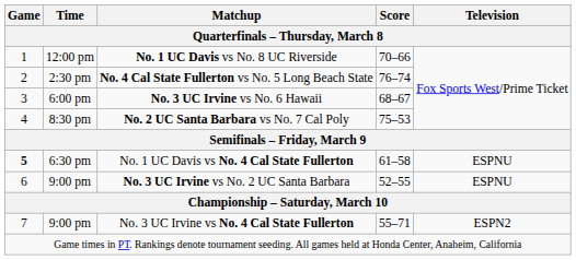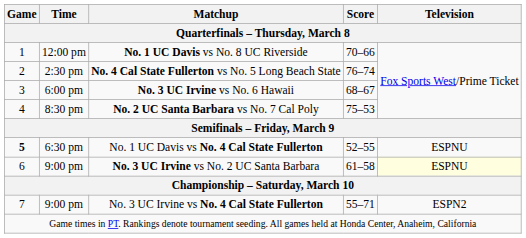 <table class="wikitable" style="font-size: 95%;text-align:center">
 <tr>
 <th>Game</th>
 <th>Time</th>
 <th>Matchup</th>
 <th>Score</th>
 <th>Television</th>
 </tr>
 <tr>
 <th colspan=5>Quarterfinals – Thursday, March 8</th>
 </tr>
 <tr>
 <td>1</td>
 <td>12:00 pm</td>
 <td><strong>No. 1 UC Davis</strong> vs No. 8 UC Riverside</td>
 <td>70–66</td>
 <td rowspan=4><a href='#'>Fox Sports West</a>/Prime Ticket</td>
 </tr>
 <tr>
 <td>2</td>
 <td>2:30 pm</td>
 <td><strong>No. 4 Cal State Fullerton</strong> vs No. 5 Long Beach State</td>
 <td>76–74</td>
 </tr>
 <tr>
 <td>3</td>
 <td>6:00 pm</td>
 <td><strong>No. 3 UC Irvine</strong> vs No. 6 Hawaii</td>
 <td>68–67</td>
 </tr>
 <tr>
 <td>4</td>
 <td>8:30 pm</td>
 <td><strong>No. 2 UC Santa Barbara</strong> vs No. 7 Cal Poly</td>
 <td>75–53</td>
 </tr>
 <tr>
 <th colspan=5>Semifinals – Friday, March 9</th>
 </tr>
 <tr>
 <td><strong>5</strong></td>
 <td>6:30 pm</td>
 <td>No. 1 UC Davis vs <strong>No. 4 Cal State Fullerton</strong></td>
-<td>61–58</td>
+<td>52–55</td>
 <td>ESPNU</td>
 </tr>
 <tr>
 <td>6</td>
 <td>9:00 pm</td>
 <td><strong>No. 3 UC Irvine</strong> vs No. 2 UC Santa Barbara</td>
-<td>52–55</td>
-<td>ESPNU</td>
+<td>61–58</td>
+<td style="background: lightyellow;">ESPNU</td>
 </tr>
 <tr>
 <th colspan=5>Championship – Saturday, March 10</th>
 </tr>
 <tr>
 <td>7</td>
 <td>9:00 pm</td>
 <td>No. 3 UC Irvine vs <strong>No. 4 Cal State Fullerton</strong></td>
 <td>55–71</td>
 <td>ESPN2</td>
 </tr>
 <tr>
 <td colspan=5><small>Game times in <a href='#'>PT</a>. Rankings denote tournament seeding. All games held at Honda Center, Anaheim, California</small></td>
 </tr>
 </table>
